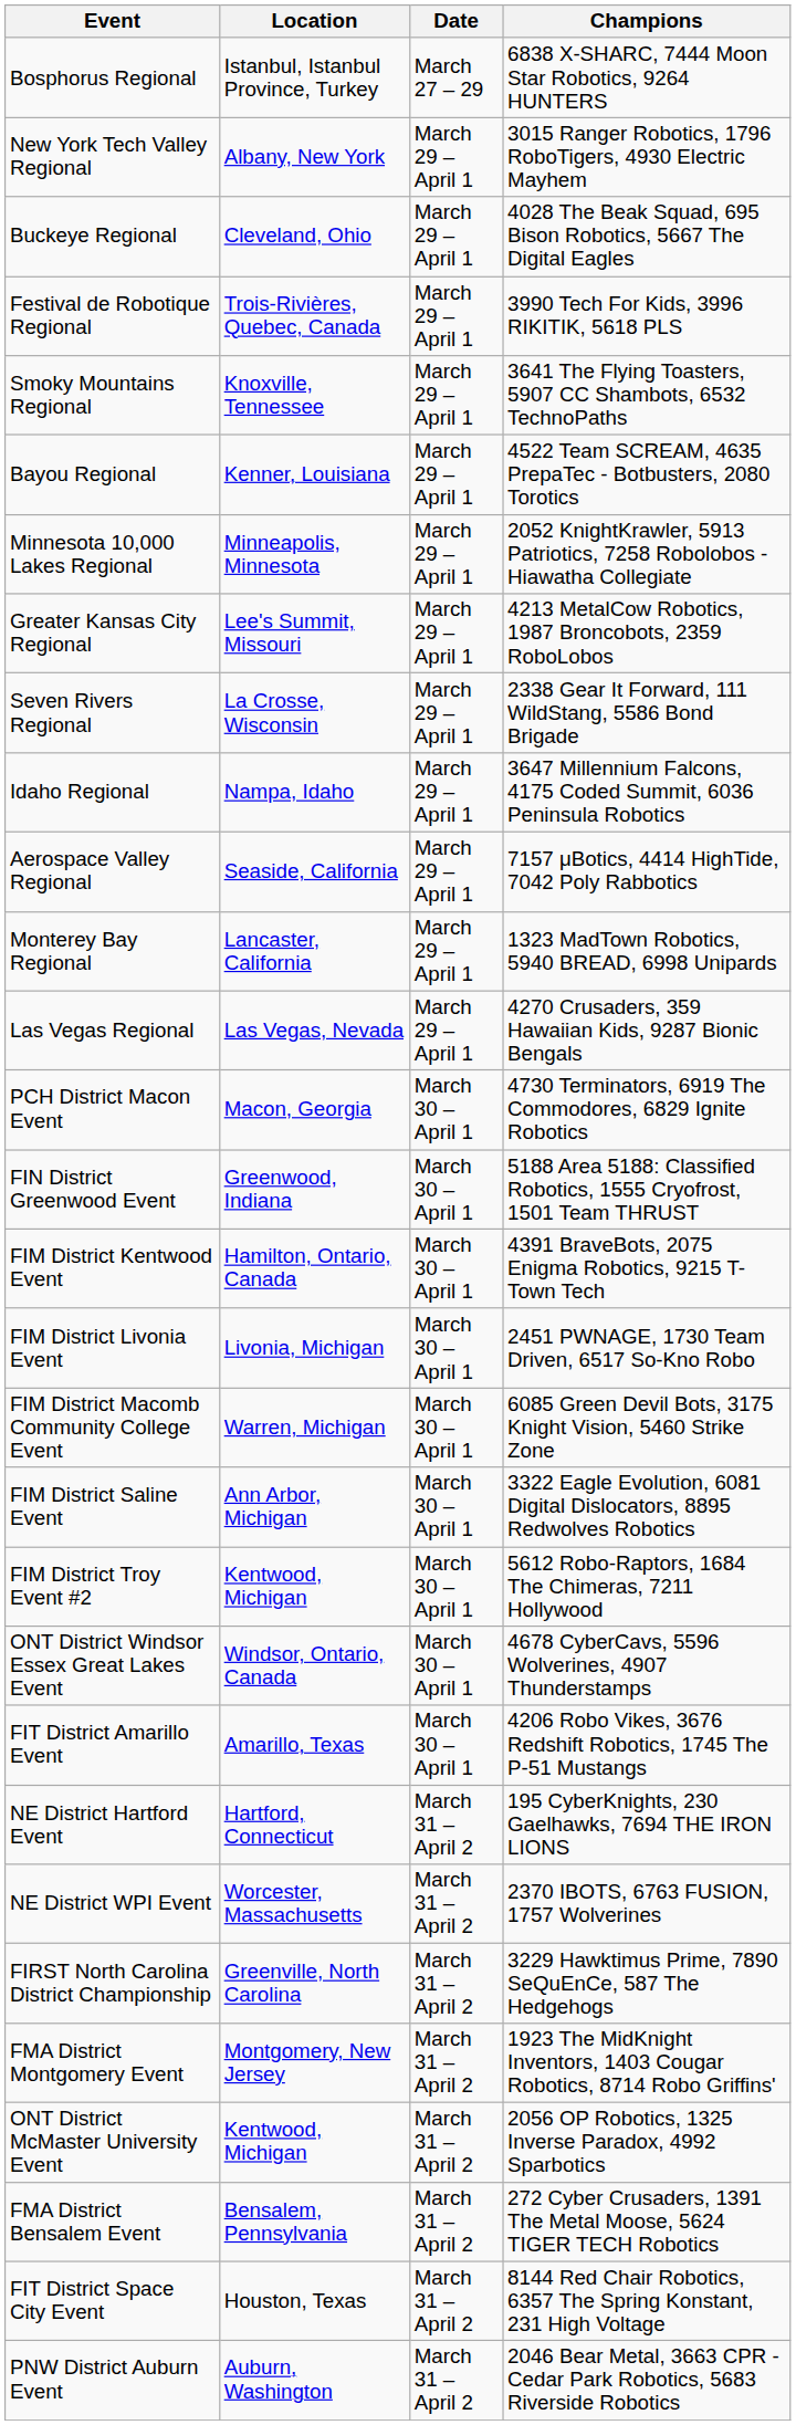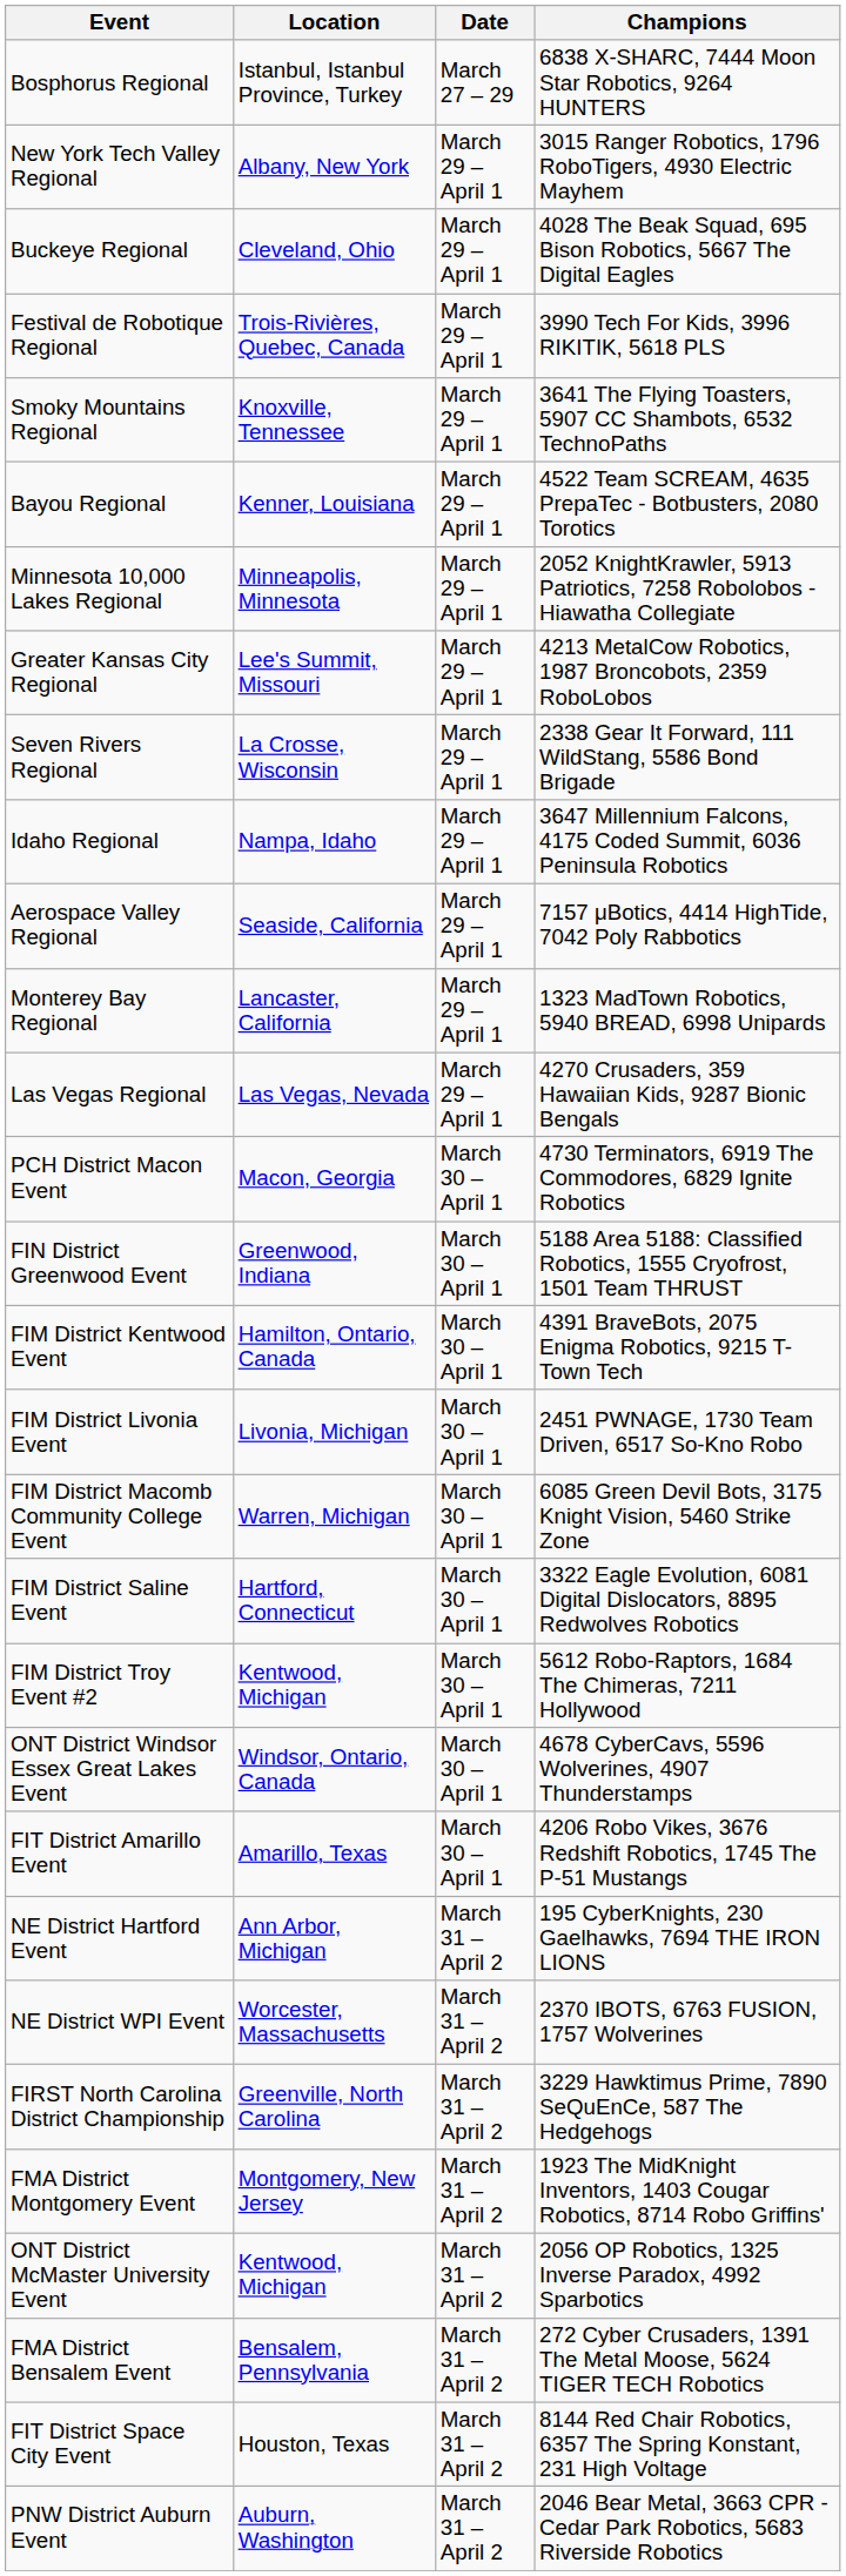 <table class="wikitable">
 <tr>
 <th>Event</th>
 <th>Location</th>
 <th>Date</th>
 <th>Champions</th>
 </tr>
 <tr>
 <td>Bosphorus Regional</td>
 <td>Istanbul, Istanbul Province, Turkey</td>
 <td>March 27 – 29</td>
 <td>6838 X-SHARC, 7444 Moon Star Robotics, 9264 HUNTERS</td>
 </tr>
 <tr>
 <td>New York Tech Valley Regional</td>
 <td><a href='#'>Albany, New York</a></td>
 <td>March 29 – April 1</td>
 <td>3015 Ranger Robotics, 1796 RoboTigers, 4930 Electric Mayhem</td>
 </tr>
 <tr>
 <td>Buckeye Regional</td>
 <td><a href='#'>Cleveland, Ohio</a></td>
 <td>March 29 – April 1</td>
 <td>4028 The Beak Squad, 695 Bison Robotics, 5667 The Digital Eagles</td>
 </tr>
 <tr>
 <td>Festival de Robotique Regional</td>
 <td><a href='#'>Trois-Rivières, Quebec, Canada</a></td>
 <td>March 29 – April 1</td>
 <td>3990 Tech For Kids, 3996 RIKITIK, 5618 PLS</td>
 </tr>
 <tr>
 <td>Smoky Mountains Regional</td>
 <td><a href='#'>Knoxville, Tennessee</a></td>
 <td>March 29 – April 1</td>
 <td>3641 The Flying Toasters, 5907 CC Shambots, 6532 TechnoPaths</td>
 </tr>
 <tr>
 <td>Bayou Regional</td>
 <td><a href='#'>Kenner, Louisiana</a></td>
 <td>March 29 – April 1</td>
 <td>4522 Team SCREAM, 4635 PrepaTec - Botbusters,  2080 Torotics</td>
 </tr>
 <tr>
 <td>Minnesota 10,000 Lakes Regional</td>
 <td><a href='#'>Minneapolis, Minnesota</a></td>
 <td>March 29 – April 1</td>
 <td>2052 KnightKrawler, 5913 Patriotics, 7258 Robolobos - Hiawatha Collegiate</td>
 </tr>
 <tr>
 <td>Greater Kansas City Regional</td>
 <td><a href='#'>Lee's Summit, Missouri</a></td>
 <td>March 29 – April 1</td>
 <td>4213 MetalCow Robotics, 1987 Broncobots, 2359 RoboLobos</td>
 </tr>
 <tr>
 <td>Seven Rivers Regional</td>
 <td><a href='#'>La Crosse, Wisconsin</a></td>
 <td>March 29 – April 1</td>
 <td>2338 Gear It Forward, 111 WildStang, 5586 Bond Brigade</td>
 </tr>
 <tr>
 <td>Idaho Regional</td>
 <td><a href='#'>Nampa, Idaho</a></td>
 <td>March 29 – April 1</td>
 <td>3647 Millennium Falcons, 4175 Coded Summit, 6036 Peninsula Robotics</td>
 </tr>
 <tr>
 <td>Aerospace Valley Regional</td>
 <td><a href='#'>Seaside, California</a></td>
 <td>March 29 – April 1</td>
 <td>7157 μBotics, 4414 HighTide, 7042 Poly Rabbotics</td>
 </tr>
 <tr>
 <td>Monterey Bay Regional</td>
 <td><a href='#'>Lancaster, California</a></td>
 <td>March 29 – April 1</td>
 <td>1323 MadTown Robotics, 5940 BREAD, 6998 Unipards</td>
 </tr>
 <tr>
 <td>Las Vegas Regional</td>
 <td><a href='#'>Las Vegas, Nevada</a></td>
 <td>March 29 – April 1</td>
 <td>4270 Crusaders, 359 Hawaiian Kids, 9287 Bionic Bengals</td>
 </tr>
 <tr>
 <td>PCH District Macon Event</td>
 <td><a href='#'>Macon, Georgia</a></td>
 <td>March 30 – April 1</td>
 <td>4730 Terminators, 6919 The Commodores, 6829 Ignite Robotics</td>
 </tr>
 <tr>
 <td>FIN District Greenwood Event</td>
 <td><a href='#'>Greenwood, Indiana</a></td>
 <td>March 30 – April 1</td>
 <td>5188 Area 5188: Classified Robotics, 1555 Cryofrost, 1501 Team THRUST</td>
 </tr>
 <tr>
 <td>FIM District Kentwood Event</td>
 <td><a href='#'>Hamilton, Ontario, Canada</a></td>
 <td>March 30 – April 1</td>
 <td>4391 BraveBots, 2075 Enigma Robotics, 9215 T-Town Tech</td>
 </tr>
 <tr>
 <td>FIM District Livonia Event</td>
 <td><a href='#'>Livonia, Michigan</a></td>
 <td>March 30 – April 1</td>
 <td>2451 PWNAGE, 1730 Team Driven, 6517 So-Kno Robo</td>
 </tr>
 <tr>
 <td>FIM District Macomb Community College Event</td>
 <td><a href='#'>Warren, Michigan</a></td>
 <td>March 30 – April 1</td>
 <td>6085 Green Devil Bots, 3175 Knight Vision, 5460 Strike Zone</td>
 </tr>
 <tr>
 <td>FIM District Saline Event</td>
-<td><a href='#'>Ann Arbor, Michigan</a></td>
+<td><a href='#'>Hartford, Connecticut</a></td>
 <td>March 30 – April 1</td>
 <td>3322 Eagle Evolution, 6081 Digital Dislocators, 8895 Redwolves Robotics</td>
 </tr>
 <tr>
 <td>FIM District Troy Event #2</td>
 <td><a href='#'>Kentwood, Michigan</a></td>
 <td>March 30 – April 1</td>
 <td>5612 Robo-Raptors, 1684 The Chimeras, 7211 Hollywood</td>
 </tr>
 <tr>
 <td>ONT District Windsor Essex Great Lakes Event</td>
 <td><a href='#'>Windsor, Ontario, Canada</a></td>
 <td>March 30 – April 1</td>
 <td>4678 CyberCavs, 5596 Wolverines, 4907 Thunderstamps</td>
 </tr>
 <tr>
 <td>FIT District Amarillo Event</td>
 <td><a href='#'>Amarillo, Texas</a></td>
 <td>March 30 – April 1</td>
 <td>4206 Robo Vikes, 3676 Redshift Robotics, 1745 The P-51 Mustangs</td>
 </tr>
 <tr>
 <td>NE District Hartford Event</td>
-<td><a href='#'>Hartford, Connecticut</a></td>
+<td><a href='#'>Ann Arbor, Michigan</a></td>
 <td>March 31 – April 2</td>
 <td>195 CyberKnights, 230 Gaelhawks, 7694 THE IRON LIONS</td>
 </tr>
 <tr>
 <td>NE District WPI Event</td>
 <td><a href='#'>Worcester, Massachusetts</a></td>
 <td>March 31 – April 2</td>
 <td>2370 IBOTS, 6763 FUSION, 1757 Wolverines</td>
 </tr>
 <tr>
 <td>FIRST North Carolina District Championship</td>
 <td><a href='#'>Greenville, North Carolina</a></td>
 <td>March 31 – April 2</td>
 <td>3229 Hawktimus Prime, 7890 SeQuEnCe, 587 The Hedgehogs</td>
 </tr>
 <tr>
 <td>FMA District Montgomery Event</td>
 <td><a href='#'>Montgomery, New Jersey</a></td>
 <td>March 31 – April 2</td>
 <td>1923 The MidKnight Inventors, 1403 Cougar Robotics, 8714 Robo Griffins'</td>
 </tr>
 <tr>
 <td>ONT District McMaster University Event</td>
 <td><a href='#'>Kentwood, Michigan</a></td>
 <td>March 31 – April 2</td>
 <td>2056 OP Robotics, 1325 Inverse Paradox, 4992 Sparbotics</td>
 </tr>
 <tr>
 <td>FMA District Bensalem Event</td>
 <td><a href='#'>Bensalem, Pennsylvania</a></td>
 <td>March 31 – April 2</td>
 <td>272 Cyber Crusaders, 1391 The Metal Moose, 5624 TIGER TECH Robotics</td>
 </tr>
 <tr>
 <td>FIT District Space City Event</td>
 <td>Houston, Texas</td>
 <td>March 31 – April 2</td>
 <td>8144 Red Chair Robotics, 6357 The Spring Konstant, 231 High Voltage</td>
 </tr>
 <tr>
 <td>PNW District Auburn Event</td>
 <td><a href='#'>Auburn, Washington</a></td>
 <td>March 31 – April 2</td>
 <td>2046 Bear Metal, 3663 CPR - Cedar Park Robotics, 5683 Riverside Robotics</td>
 </tr>
 <tr>
 </tr>
 </table>
